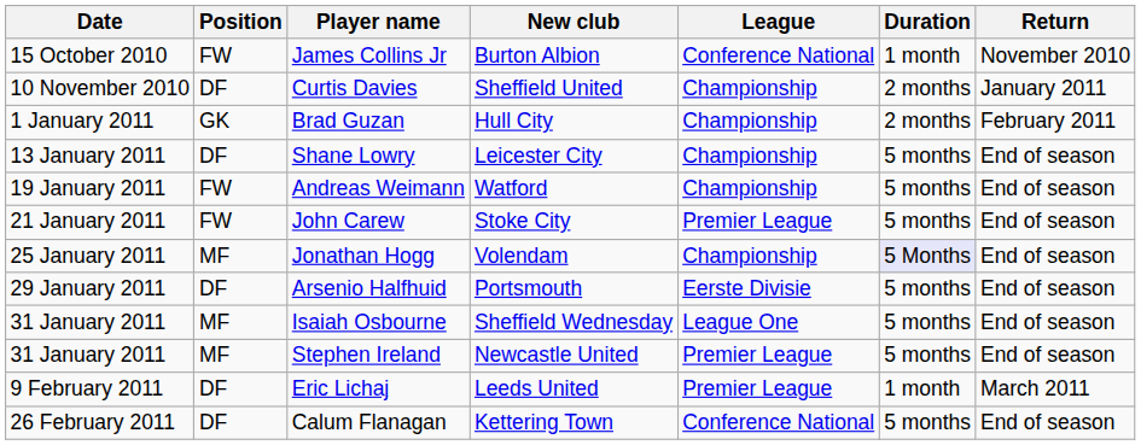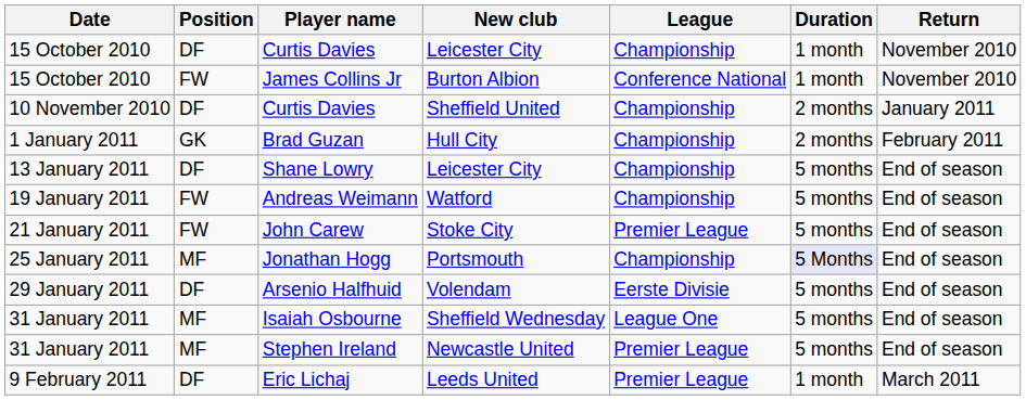 <table class="wikitable">
 <tr>
 <th>Date</th>
 <th>Position</th>
 <th>Player name</th>
 <th>New club</th>
 <th>League</th>
 <th>Duration</th>
 <th>Return</th>
+</tr>
+<tr>
+<td>15 October 2010</td>
+<td>DF</td>
+<td> <a href='#'>Curtis Davies</a></td>
+<td> <a href='#'>Leicester City</a></td>
+<td> <a href='#'>Championship</a></td>
+<td>1 month</td>
+<td>November 2010</td>
 </tr>
 <tr>
 <td>15 October 2010</td>
 <td>FW</td>
 <td> <a href='#'>James Collins Jr</a></td>
 <td> <a href='#'>Burton Albion</a></td>
 <td> <a href='#'>Conference National</a></td>
 <td>1 month</td>
 <td>November 2010</td>
 </tr>
 <tr>
 <td>10 November 2010</td>
 <td>DF</td>
 <td> <a href='#'>Curtis Davies</a></td>
 <td> <a href='#'>Sheffield United</a></td>
 <td> <a href='#'>Championship</a></td>
 <td>2 months</td>
 <td>January 2011</td>
 </tr>
 <tr>
 <td>1 January 2011</td>
 <td>GK</td>
 <td> <a href='#'>Brad Guzan</a></td>
 <td> <a href='#'>Hull City</a></td>
 <td> <a href='#'>Championship</a></td>
 <td>2 months</td>
 <td>February 2011</td>
 </tr>
 <tr>
 <td>13 January 2011</td>
 <td>DF</td>
 <td> <a href='#'>Shane Lowry</a></td>
 <td> <a href='#'>Leicester City</a></td>
 <td> <a href='#'>Championship</a></td>
 <td>5 months</td>
 <td>End of season</td>
 </tr>
 <tr>
 <td>19 January 2011</td>
 <td>FW</td>
 <td> <a href='#'>Andreas Weimann</a></td>
 <td> <a href='#'>Watford</a></td>
 <td> <a href='#'>Championship</a></td>
 <td>5 months</td>
 <td>End of season</td>
 </tr>
 <tr>
 <td>21 January 2011</td>
 <td>FW</td>
 <td> <a href='#'>John Carew</a></td>
 <td> <a href='#'>Stoke City</a></td>
 <td> <a href='#'>Premier League</a></td>
 <td>5 months</td>
 <td>End of season</td>
 </tr>
 <tr>
 <td>25 January 2011</td>
 <td>MF</td>
 <td> <a href='#'>Jonathan Hogg</a></td>
-<td> <a href='#'>Volendam</a></td>
+<td> <a href='#'>Portsmouth</a></td>
 <td> <a href='#'>Championship</a></td>
 <td style="background: lavender;">5 Months</td>
 <td>End of season</td>
 </tr>
 <tr>
 <td>29 January 2011</td>
 <td>DF</td>
 <td> <a href='#'>Arsenio Halfhuid</a></td>
-<td> <a href='#'>Portsmouth</a></td>
+<td> <a href='#'>Volendam</a></td>
 <td> <a href='#'>Eerste Divisie</a></td>
 <td>5 months</td>
 <td>End of season</td>
 </tr>
 <tr>
 <td>31 January 2011</td>
 <td>MF</td>
 <td> <a href='#'>Isaiah Osbourne</a></td>
 <td> <a href='#'>Sheffield Wednesday</a></td>
 <td> <a href='#'>League One</a></td>
 <td>5 months</td>
 <td>End of season</td>
 </tr>
 <tr>
 <td>31 January 2011</td>
 <td>MF</td>
 <td> <a href='#'>Stephen Ireland</a></td>
 <td> <a href='#'>Newcastle United</a></td>
 <td> <a href='#'>Premier League</a></td>
 <td>5 months</td>
 <td>End of season</td>
 </tr>
 <tr>
 <td>9 February 2011</td>
 <td>DF</td>
 <td> <a href='#'>Eric Lichaj</a></td>
 <td> <a href='#'>Leeds United</a></td>
 <td> <a href='#'>Premier League</a></td>
 <td>1 month</td>
 <td>March 2011</td>
 </tr>
-<tr>
-<td>26 February 2011</td>
-<td>DF</td>
-<td> Calum Flanagan</td>
-<td> <a href='#'>Kettering Town</a></td>
-<td> <a href='#'>Conference National</a></td>
-<td>5 months</td>
-<td>End of season</td>
-</tr>
 </table>
